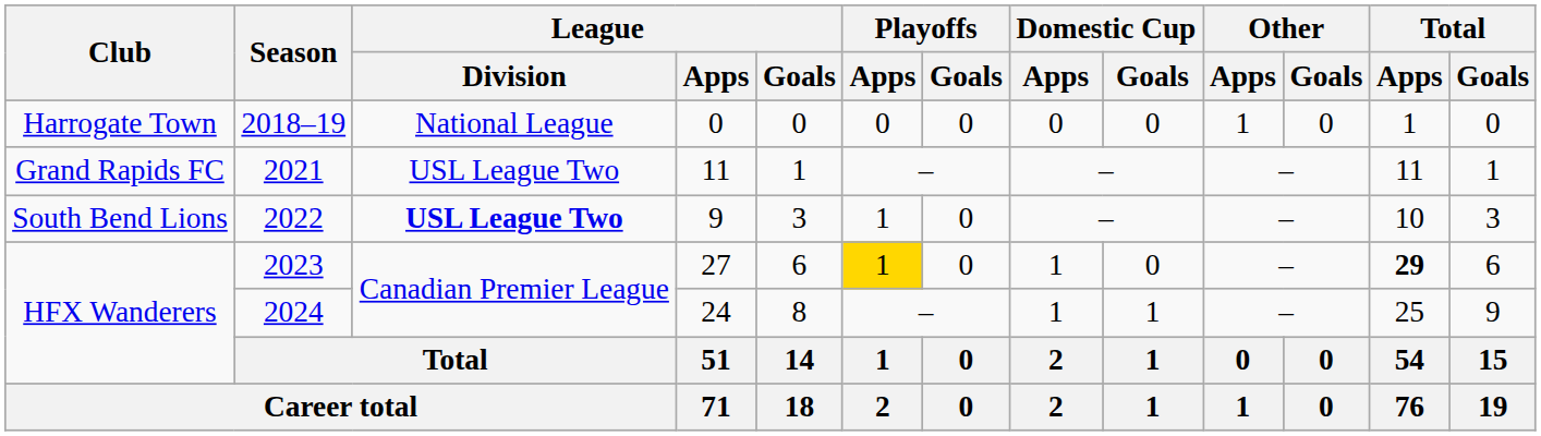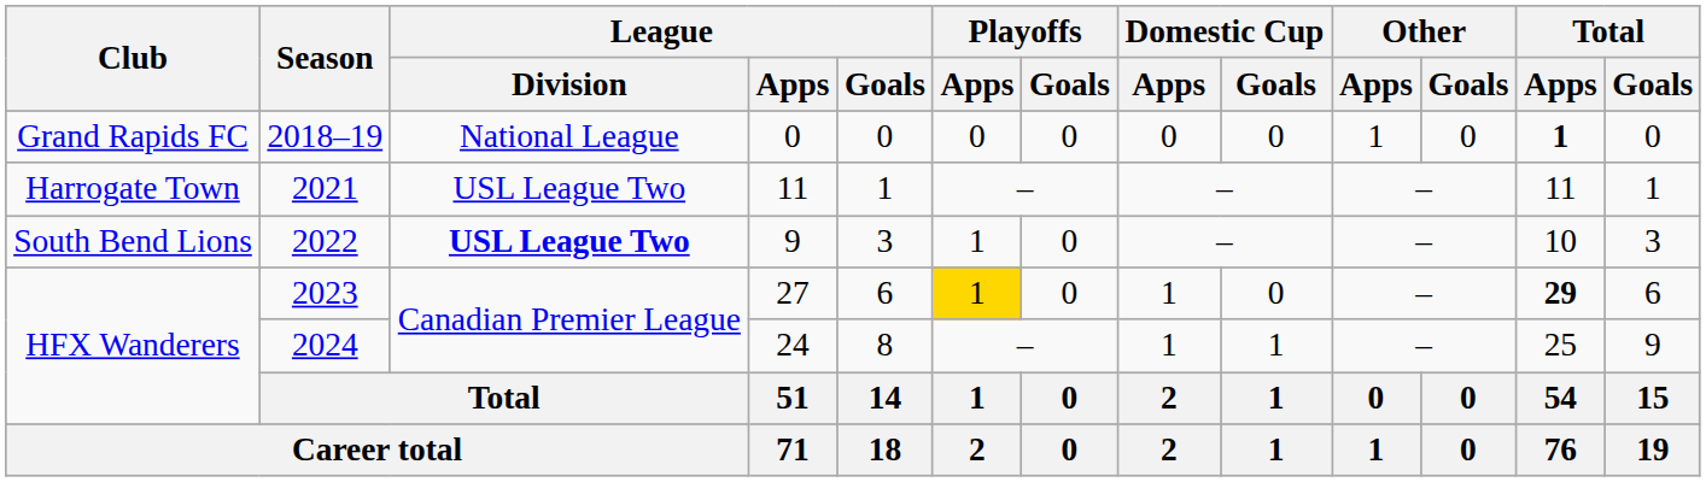 <table class="wikitable" style="text-align: center">
 <tr>
 <th rowspan="2">Club</th>
 <th rowspan="2">Season</th>
 <th colspan="3">League</th>
 <th colspan="2">Playoffs</th>
 <th colspan="2">Domestic Cup</th>
 <th colspan="2">Other</th>
 <th colspan="2">Total</th>
 </tr>
 <tr>
 <th>Division</th>
 <th>Apps</th>
 <th>Goals</th>
 <th>Apps</th>
 <th>Goals</th>
 <th>Apps</th>
 <th>Goals</th>
 <th>Apps</th>
 <th>Goals</th>
 <th>Apps</th>
 <th>Goals</th>
 </tr>
 <tr>
-<td><a href='#'>Harrogate Town</a></td>
+<td><a href='#'>Grand Rapids FC</a></td>
 <td><a href='#'>2018–19</a></td>
 <td><a href='#'>National League</a></td>
 <td>0</td>
 <td>0</td>
 <td>0</td>
 <td>0</td>
 <td>0</td>
 <td>0</td>
 <td>1</td>
 <td>0</td>
-<td>1</td>
+<td><strong>1</strong></td>
 <td>0</td>
 </tr>
 <tr>
-<td><a href='#'>Grand Rapids FC</a></td>
+<td><a href='#'>Harrogate Town</a></td>
 <td><a href='#'>2021</a></td>
 <td><a href='#'>USL League Two</a></td>
 <td>11</td>
 <td>1</td>
 <td colspan="2">–</td>
 <td colspan="2">–</td>
 <td colspan="2">–</td>
 <td>11</td>
 <td>1</td>
 </tr>
 <tr>
 <td><a href='#'>South Bend Lions</a></td>
 <td><a href='#'>2022</a></td>
 <td><strong><a href='#'>USL League Two</a></strong></td>
 <td>9</td>
 <td>3</td>
 <td>1</td>
 <td>0</td>
 <td colspan="2">–</td>
 <td colspan="2">–</td>
 <td>10</td>
 <td>3</td>
 </tr>
 <tr>
 <td rowspan=3><a href='#'>HFX Wanderers</a></td>
 <td><a href='#'>2023</a></td>
 <td rowspan=2><a href='#'>Canadian Premier League</a></td>
 <td>27</td>
 <td>6</td>
 <td style="background: gold;">1</td>
 <td>0</td>
 <td>1</td>
 <td>0</td>
 <td colspan="2">–</td>
 <td><strong>29</strong></td>
 <td>6</td>
 </tr>
 <tr>
 <td><a href='#'>2024</a></td>
 <td>24</td>
 <td>8</td>
 <td colspan="2">–</td>
 <td>1</td>
 <td>1</td>
 <td colspan="2">–</td>
 <td>25</td>
 <td>9</td>
 </tr>
 <tr>
 <th colspan="2">Total</th>
 <th>51</th>
 <th>14</th>
 <th>1</th>
 <th>0</th>
 <th>2</th>
 <th>1</th>
 <th>0</th>
 <th>0</th>
 <th>54</th>
 <th>15</th>
 </tr>
 <tr>
 <th colspan="3"><strong>Career total</strong></th>
 <th>71</th>
 <th>18</th>
 <th>2</th>
 <th>0</th>
 <th>2</th>
 <th>1</th>
 <th>1</th>
 <th>0</th>
 <th>76</th>
 <th>19</th>
 </tr>
 </table>
